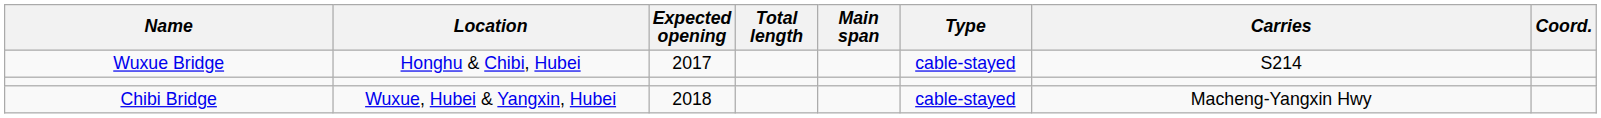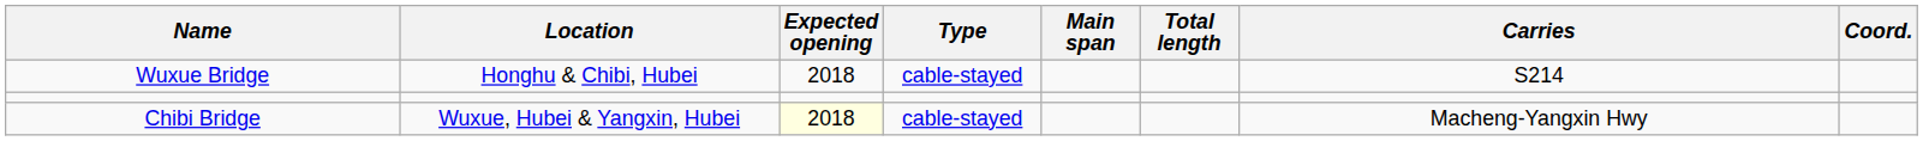 <table class="wikitable" style="text-align: center; font-size:90%; line-height:1.05">
 <tr>
 <th scope="col" style="width:260px;"><em>Name</em></th>
 <th scope="col" style="width:250px;"><em>Location</em></th>
 <th scope="col" style="width:60px;"><em>Expected opening</em></th>
+<th scope="col" style="width:100px;"><em>Type</em></th>
+<th scope="col" style="width:60px;"><em>Main span</em></th>
 <th scope="col" style="width:60px;"><em>Total length</em></th>
-<th scope="col" style="width:60px;"><em>Main span</em></th>
-<th scope="col" style="width:100px;"><em>Type</em></th>
 <th scope="col" style="width:400px;"><em>Carries</em></th>
 <th scope="col"><em>Coord.</em></th>
 </tr>
 <tr>
 <td><a href='#'>Wuxue Bridge</a></td>
 <td><a href='#'>Honghu</a> & <a href='#'>Chibi</a>, <a href='#'>Hubei</a></td>
-<td>2017</td>
+<td>2018</td>
+<td><a href='#'>cable-stayed</a></td>
 <td></td>
 <td></td>
-<td><a href='#'>cable-stayed</a></td>
 <td>S214</td>
 <td></td>
 </tr>
 <tr>
 <td></td>
 <td></td>
 <td></td>
 <td></td>
 <td></td>
 <td></td>
 <td></td>
 <td></td>
 </tr>
 <tr>
 <td><a href='#'>Chibi Bridge</a></td>
 <td><a href='#'>Wuxue</a>, <a href='#'>Hubei</a> & <a href='#'>Yangxin</a>, <a href='#'>Hubei</a></td>
-<td>2018</td>
+<td style="background: lightyellow;">2018</td>
+<td><a href='#'>cable-stayed</a></td>
 <td></td>
 <td></td>
-<td><a href='#'>cable-stayed</a></td>
 <td>Macheng-Yangxin Hwy</td>
 <td></td>
 </tr>
 </table>
